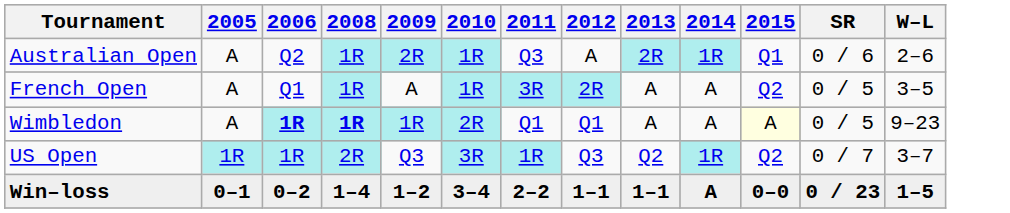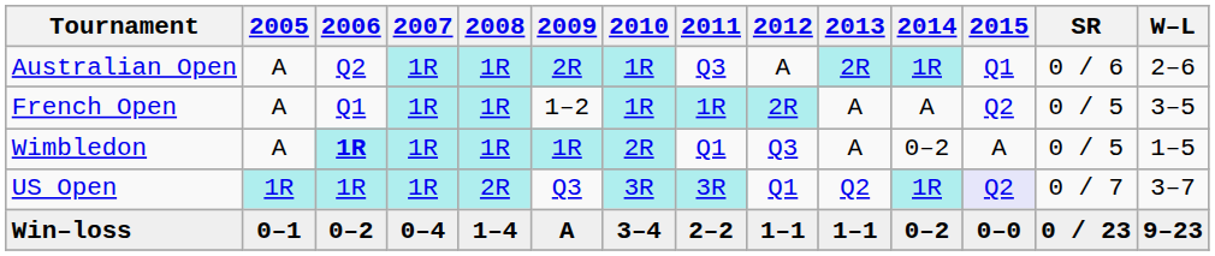 <table class="wikitable" style="text-align:center;">
 <tr>
 <th>Tournament</th>
 <th><a href='#'>2005</a></th>
 <th><a href='#'>2006</a></th>
+<th><a href='#'>2007</a></th>
 <th><a href='#'>2008</a></th>
 <th><a href='#'>2009</a></th>
 <th><a href='#'>2010</a></th>
 <th><a href='#'>2011</a></th>
 <th><a href='#'>2012</a></th>
 <th><a href='#'>2013</a></th>
 <th><a href='#'>2014</a></th>
 <th><a href='#'>2015</a></th>
 <th>SR</th>
 <th>W–L</th>
 </tr>
 <tr>
 <td align="left"><a href='#'>Australian Open</a></td>
 <td>A</td>
 <td><a href='#'>Q2</a></td>
 <td bgcolor="#afeeee"><a href='#'>1R</a></td>
+<td bgcolor="#afeeee"><a href='#'>1R</a></td>
 <td bgcolor="#afeeee"><a href='#'>2R</a></td>
 <td bgcolor="#afeeee"><a href='#'>1R</a></td>
 <td><a href='#'>Q3</a></td>
 <td>A</td>
 <td bgcolor="#afeeee"><a href='#'>2R</a></td>
 <td bgcolor="#afeeee"><a href='#'>1R</a></td>
 <td><a href='#'>Q1</a></td>
 <td>0 / 6</td>
 <td>2–6</td>
 </tr>
 <tr>
 <td align="left"><a href='#'>French Open</a></td>
 <td>A</td>
 <td><a href='#'>Q1</a></td>
 <td bgcolor="#afeeee"><a href='#'>1R</a></td>
-<td>A</td>
 <td bgcolor="#afeeee"><a href='#'>1R</a></td>
-<td bgcolor="#afeeee"><a href='#'>3R</a></td>
+<td>1–2</td>
+<td bgcolor="#afeeee"><a href='#'>1R</a></td>
+<td bgcolor="#afeeee"><a href='#'>1R</a></td>
 <td bgcolor="#afeeee"><a href='#'>2R</a></td>
 <td>A</td>
 <td>A</td>
 <td><a href='#'>Q2</a></td>
 <td>0 / 5</td>
 <td>3–5</td>
 </tr>
 <tr>
 <td align="left"><a href='#'>Wimbledon</a></td>
 <td>A</td>
 <td bgcolor="#afeeee"><strong><a href='#'>1R</a></strong></td>
-<td bgcolor="#afeeee"><strong><a href='#'>1R</a></strong></td>
+<td bgcolor="#afeeee"><a href='#'>1R</a></td>
+<td bgcolor="#afeeee"><a href='#'>1R</a></td>
 <td bgcolor="#afeeee"><a href='#'>1R</a></td>
 <td bgcolor="#afeeee"><a href='#'>2R</a></td>
 <td><a href='#'>Q1</a></td>
-<td><a href='#'>Q1</a></td>
+<td><a href='#'>Q3</a></td>
 <td>A</td>
+<td>0–2</td>
 <td>A</td>
-<td style="background: lightyellow;">A</td>
 <td>0 / 5</td>
-<td>9–23</td>
+<td>1–5</td>
 </tr>
 <tr>
 <td align="left"><a href='#'>US Open</a></td>
 <td bgcolor="#afeeee"><a href='#'>1R</a></td>
 <td bgcolor="#afeeee"><a href='#'>1R</a></td>
+<td bgcolor="#afeeee"><a href='#'>1R</a></td>
 <td bgcolor="#afeeee"><a href='#'>2R</a></td>
 <td><a href='#'>Q3</a></td>
 <td bgcolor="#afeeee"><a href='#'>3R</a></td>
-<td bgcolor="#afeeee"><a href='#'>1R</a></td>
-<td><a href='#'>Q3</a></td>
+<td bgcolor="#afeeee"><a href='#'>3R</a></td>
+<td><a href='#'>Q1</a></td>
 <td><a href='#'>Q2</a></td>
 <td bgcolor="#afeeee"><a href='#'>1R</a></td>
-<td><a href='#'>Q2</a></td>
+<td style="background: lavender;"><a href='#'>Q2</a></td>
 <td>0 / 7</td>
 <td>3–7</td>
 </tr>
 <tr style="background:#efefef; font-weight:bold;">
 <td style="text-align:left">Win–loss</td>
 <td>0–1</td>
 <td>0–2</td>
+<td>0–4</td>
 <td>1–4</td>
-<td>1–2</td>
+<td>A</td>
 <td>3–4</td>
 <td>2–2</td>
 <td>1–1</td>
 <td>1–1</td>
-<td>A</td>
+<td>0–2</td>
 <td>0–0</td>
 <td>0 / 23</td>
-<td>1–5</td>
+<td>9–23</td>
 </tr>
 </table>
